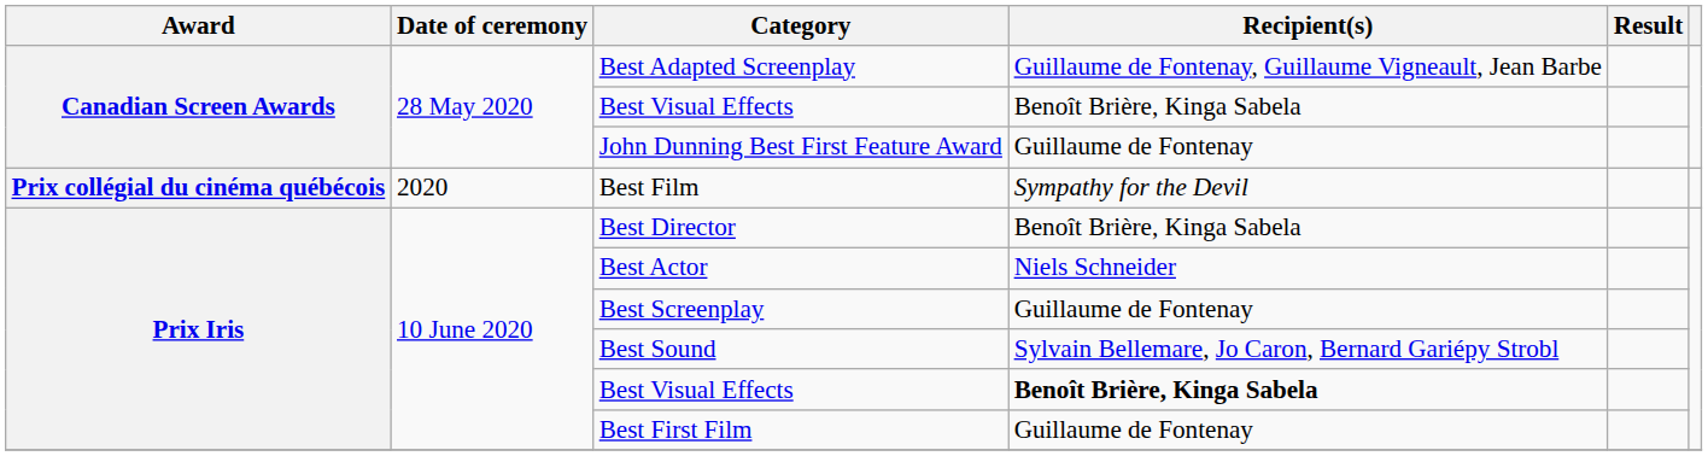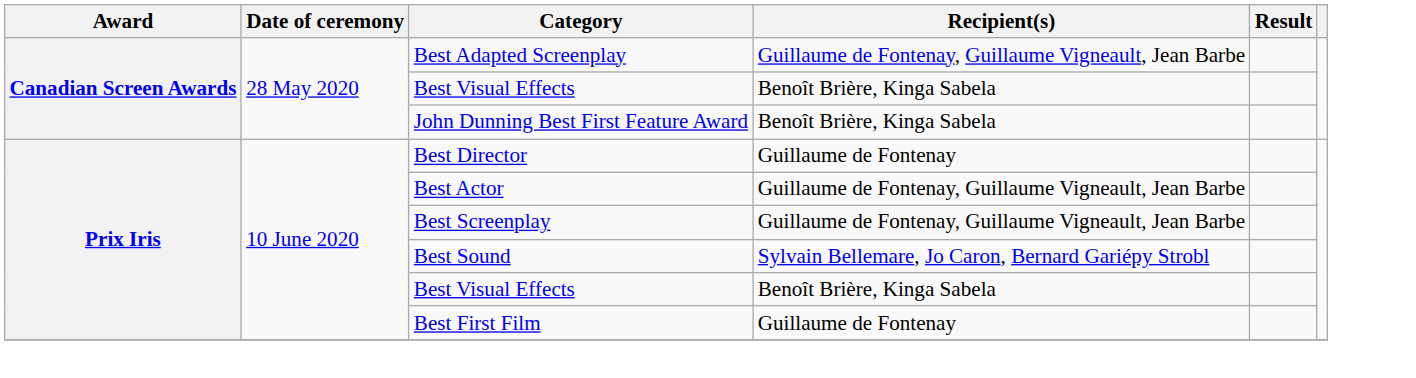 <table class="wikitable plainrowheaders sortable">
 <tr>
 <th scope="col">Award</th>
 <th scope="col">Date of ceremony</th>
 <th scope="col">Category</th>
 <th scope="col">Recipient(s)</th>
 <th scope="col">Result</th>
 <th scope="col" class="unsortable"></th>
 </tr>
 <tr>
 <th scope="row" rowspan=3><a href='#'>Canadian Screen Awards</a></th>
 <td rowspan="3"><a href='#'>28 May 2020</a></td>
 <td><a href='#'>Best Adapted Screenplay</a></td>
 <td><a href='#'>Guillaume de Fontenay</a>, <a href='#'>Guillaume Vigneault</a>, Jean Barbe</td>
 <td></td>
 <td rowspan="3"></td>
 </tr>
 <tr>
 <td><a href='#'>Best Visual Effects</a></td>
 <td>Benoît Brière, Kinga Sabela</td>
 <td></td>
 </tr>
 <tr>
 <td><a href='#'>John Dunning Best First Feature Award</a></td>
-<td>Guillaume de Fontenay</td>
-<td></td>
-</tr>
-<tr>
-<th scope="row"><a href='#'>Prix collégial du cinéma québécois</a></th>
-<td>2020</td>
-<td>Best Film</td>
-<td><em>Sympathy for the Devil</em></td>
-<td></td>
+<td>Benoît Brière, Kinga Sabela</td>
 <td></td>
 </tr>
 <tr>
 <th scope="row" rowspan=6><a href='#'>Prix Iris</a></th>
 <td rowspan="6"><a href='#'>10 June 2020</a></td>
 <td><a href='#'>Best Director</a></td>
-<td>Benoît Brière, Kinga Sabela</td>
+<td>Guillaume de Fontenay</td>
 <td></td>
 <td rowspan="6"></td>
 </tr>
 <tr>
 <td><a href='#'>Best Actor</a></td>
-<td><a href='#'>Niels Schneider</a></td>
+<td>Guillaume de Fontenay, Guillaume Vigneault, Jean Barbe</td>
 <td></td>
 </tr>
 <tr>
 <td><a href='#'>Best Screenplay</a></td>
-<td>Guillaume de Fontenay</td>
+<td>Guillaume de Fontenay, Guillaume Vigneault, Jean Barbe</td>
 <td></td>
 </tr>
 <tr>
 <td><a href='#'>Best Sound</a></td>
 <td><a href='#'>Sylvain Bellemare</a>, <a href='#'>Jo Caron</a>, <a href='#'>Bernard Gariépy Strobl</a></td>
 <td></td>
 </tr>
 <tr>
 <td><a href='#'>Best Visual Effects</a></td>
-<td><strong>Benoît Brière, Kinga Sabela</strong></td>
+<td>Benoît Brière, Kinga Sabela</td>
 <td></td>
 </tr>
 <tr>
 <td><a href='#'>Best First Film</a></td>
 <td>Guillaume de Fontenay</td>
 <td></td>
 </tr>
 <tr>
 </tr>
 </table>
